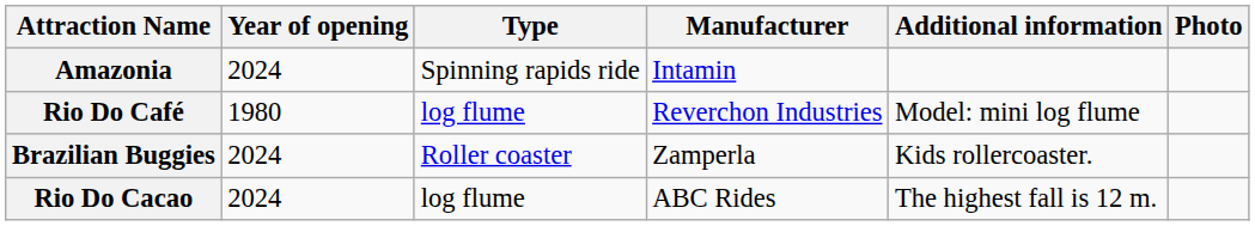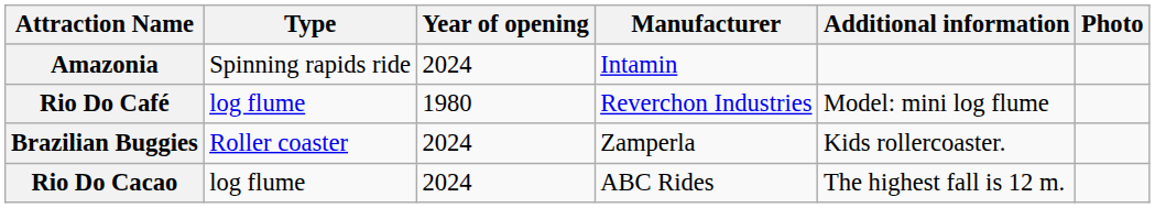 <table class="wikitable sortable mw-collapsible">
 <tr>
 <th>Attraction Name</th>
+<th>Type</th>
 <th>Year of opening</th>
-<th>Type</th>
 <th>Manufacturer</th>
 <th>Additional information</th>
 <th>Photo</th>
 </tr>
 <tr>
 <th>Amazonia</th>
+<td>Spinning rapids ride</td>
 <td>2024</td>
-<td>Spinning rapids ride</td>
 <td><a href='#'>Intamin</a></td>
 <td></td>
 <td></td>
 </tr>
 <tr>
 <th>Rio Do Café</th>
+<td><a href='#'>log flume</a></td>
 <td>1980</td>
-<td><a href='#'>log flume</a></td>
 <td><a href='#'>Reverchon Industries</a></td>
 <td>Model: mini log flume</td>
 <td></td>
 </tr>
 <tr>
 <th>Brazilian Buggies</th>
+<td><a href='#'>Roller coaster</a></td>
 <td>2024</td>
-<td><a href='#'>Roller coaster</a></td>
 <td>Zamperla</td>
 <td>Kids rollercoaster.</td>
 <td></td>
 </tr>
 <tr>
 <th>Rio Do Cacao</th>
+<td>log flume</td>
 <td>2024</td>
-<td>log flume</td>
 <td>ABC Rides</td>
 <td>The highest fall is 12 m.</td>
 <td></td>
 </tr>
 </table>
